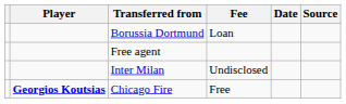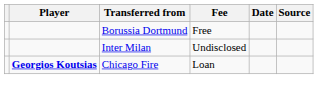 <table class="wikitable plainrowheaders sortable">
 <tr>
 <th></th>
 <th scope="col">Player</th>
 <th>Transferred from</th>
 <th style="width: 80px;">Fee</th>
 <th scope="col">Date</th>
 <th scope="col">Source</th>
 </tr>
 <tr>
 <td align="center"></td>
 <td></td>
 <td> <a href='#'>Borussia Dortmund</a></td>
-<td>Loan</td>
-<td></td>
-<td></td>
-</tr>
-<tr>
-<td align="center"></td>
-<td></td>
-<td>Free agent</td>
-<td></td>
+<td>Free</td>
 <td></td>
 <td></td>
 </tr>
 <tr>
 <td align="center"></td>
 <td></td>
 <td> <a href='#'>Inter Milan</a></td>
 <td>Undisclosed</td>
 <td></td>
 <td></td>
 </tr>
 <tr>
 <td align="center"></td>
 <td><strong> <a href='#'>Georgios Koutsias</a></strong></td>
 <td> <a href='#'>Chicago Fire</a></td>
-<td>Free</td>
+<td>Loan</td>
 <td></td>
 <td></td>
 </tr>
 </table>
